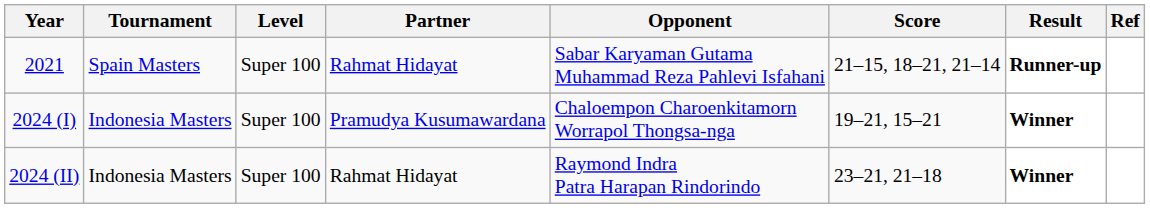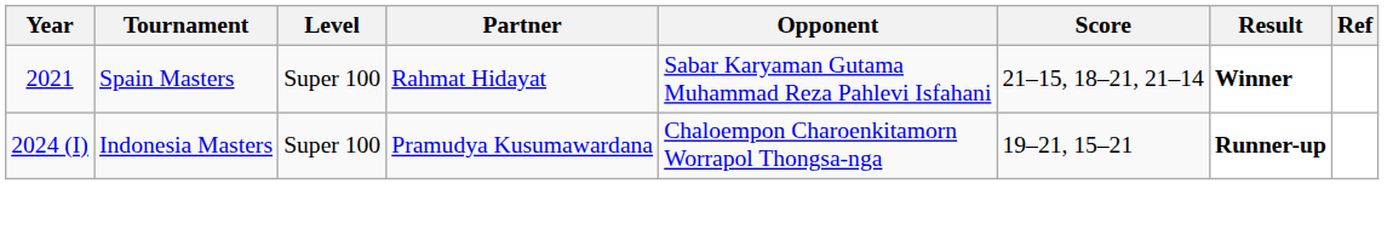 <table class="sortable wikitable" style="font-size: 90%">
 <tr>
 <th>Year</th>
 <th>Tournament</th>
 <th>Level</th>
 <th>Partner</th>
 <th>Opponent</th>
 <th>Score</th>
 <th>Result</th>
 <th>Ref</th>
 </tr>
 <tr>
 <td align="center"><a href='#'>2021</a></td>
 <td align="left"><a href='#'>Spain Masters</a></td>
 <td align="left">Super 100</td>
 <td align="left"> <a href='#'>Rahmat Hidayat</a></td>
 <td align="left"> <a href='#'>Sabar Karyaman Gutama</a><br> <a href='#'>Muhammad Reza Pahlevi Isfahani</a></td>
 <td align="left">21–15, 18–21, 21–14</td>
-<td style="text-align:left; background:white"> <strong>Runner-up</strong></td>
+<td style="text-align:left; background:white"> <strong>Winner</strong></td>
 <td style="text-align:center; background:white"></td>
 </tr>
 <tr>
 <td align="center"><a href='#'>2024 (I)</a></td>
 <td align="left"><a href='#'>Indonesia Masters</a></td>
 <td align="left">Super 100</td>
 <td align="left"> <a href='#'>Pramudya Kusumawardana</a></td>
 <td align="left"> <a href='#'>Chaloempon Charoenkitamorn</a><br> <a href='#'>Worrapol Thongsa-nga</a></td>
 <td align="left">19–21, 15–21</td>
-<td style="text-align:left; background:white"> <strong>Winner</strong></td>
-<td style="text-align:center; background:white"></td>
-</tr>
-<tr>
-<td align="center"><a href='#'>2024 (II)</a></td>
-<td align="left">Indonesia Masters</td>
-<td align="left">Super 100</td>
-<td align="left"> Rahmat Hidayat</td>
-<td align="left"> <a href='#'>Raymond Indra</a><br> <a href='#'>Patra Harapan Rindorindo</a></td>
-<td align="left">23–21, 21–18</td>
-<td style="text-align:left; background:white"> <strong>Winner</strong></td>
+<td style="text-align:left; background:white"> <strong>Runner-up</strong></td>
 <td style="text-align:center; background:white"></td>
 </tr>
 </table>
